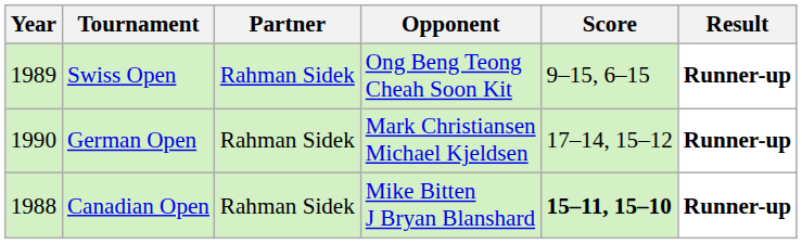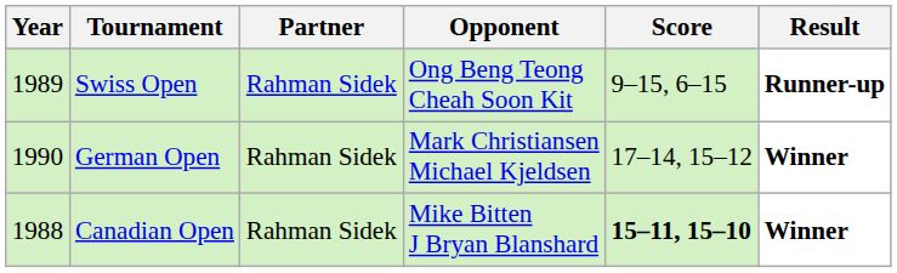 <table class="sortable wikitable" style="font-size: 90%;">
 <tr>
 <th>Year</th>
 <th>Tournament</th>
 <th>Partner</th>
 <th>Opponent</th>
 <th>Score</th>
 <th>Result</th>
 </tr>
 <tr style="background:#D4F1C5">
 <td align="center">1989</td>
 <td><a href='#'>Swiss Open</a></td>
 <td> <a href='#'>Rahman Sidek</a></td>
 <td> <a href='#'>Ong Beng Teong</a><br> <a href='#'>Cheah Soon Kit</a></td>
 <td>9–15, 6–15</td>
 <td style="text-align:left; background:white"> <strong>Runner-up</strong></td>
 </tr>
 <tr style="background:#D4F1C5">
 <td align="center">1990</td>
 <td><a href='#'>German Open</a></td>
 <td> Rahman Sidek</td>
 <td> <a href='#'>Mark Christiansen</a><br> <a href='#'>Michael Kjeldsen</a></td>
 <td>17–14, 15–12</td>
-<td style="text-align:left; background:white"> <strong>Runner-up</strong></td>
+<td style="text-align:left; background:white"> <strong>Winner</strong></td>
 </tr>
 <tr style="background:#D4F1C5">
 <td align="center">1988</td>
 <td><a href='#'>Canadian Open</a></td>
 <td> Rahman Sidek</td>
 <td> <a href='#'>Mike Bitten</a><br> <a href='#'>J Bryan Blanshard</a></td>
 <td><strong>15–11, 15–10</strong></td>
-<td style="text-align:left; background:white"> <strong>Runner-up</strong></td>
+<td style="text-align:left; background:white"> <strong>Winner</strong></td>
 </tr>
 </table>
